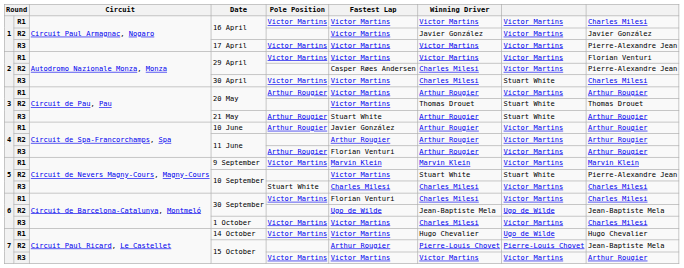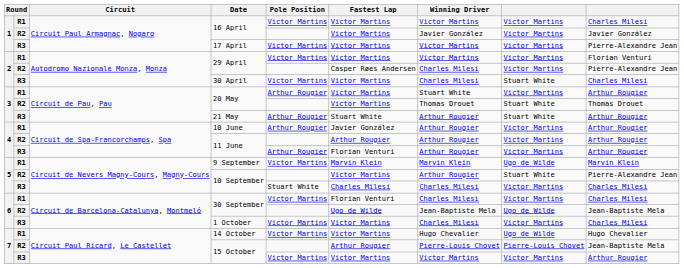 <table class="wikitable" style="font-size:85%">
 <tr>
 <th colspan=2>Round</th>
 <th>Circuit</th>
 <th>Date</th>
 <th>Pole Position</th>
 <th>Fastest Lap</th>
 <th>Winning Driver</th>
 <th></th>
 <th></th>
 </tr>
 <tr>
 <th rowspan=3>1</th>
 <th>R1</th>
 <td rowspan=3> <a href='#'>Circuit Paul Armagnac</a>, <a href='#'>Nogaro</a></td>
 <td rowspan=2>16 April</td>
 <td> <a href='#'>Victor Martins</a></td>
 <td> <a href='#'>Victor Martins</a></td>
 <td> <a href='#'>Victor Martins</a></td>
 <td> <a href='#'>Victor Martins</a></td>
 <td> <a href='#'>Charles Milesi</a></td>
 </tr>
 <tr>
 <th>R2</th>
 <td></td>
 <td> <a href='#'>Victor Martins</a></td>
 <td> Javier González</td>
 <td> <a href='#'>Victor Martins</a></td>
 <td> Javier González</td>
 </tr>
 <tr>
 <th>R3</th>
 <td>17 April</td>
 <td> <a href='#'>Victor Martins</a></td>
 <td> <a href='#'>Victor Martins</a></td>
 <td> <a href='#'>Victor Martins</a></td>
 <td> <a href='#'>Victor Martins</a></td>
 <td> Pierre-Alexandre Jean</td>
 </tr>
 <tr>
 <th rowspan=3>2</th>
 <th>R1</th>
 <td rowspan=3> <a href='#'>Autodromo Nazionale Monza</a>, <a href='#'>Monza</a></td>
 <td rowspan=2>29 April</td>
 <td> <a href='#'>Victor Martins</a></td>
 <td> <a href='#'>Victor Martins</a></td>
 <td> <a href='#'>Victor Martins</a></td>
 <td> <a href='#'>Victor Martins</a></td>
 <td> Florian Venturi</td>
 </tr>
 <tr>
 <th>R2</th>
 <td></td>
 <td nowrap> Casper Røes Andersen</td>
 <td> <a href='#'>Charles Milesi</a></td>
 <td> <a href='#'>Victor Martins</a></td>
 <td> Pierre-Alexandre Jean</td>
 </tr>
 <tr>
 <th>R3</th>
 <td>30 April</td>
 <td> <a href='#'>Victor Martins</a></td>
 <td> <a href='#'>Victor Martins</a></td>
 <td> <a href='#'>Charles Milesi</a></td>
 <td> Stuart White</td>
 <td> <a href='#'>Charles Milesi</a></td>
 </tr>
 <tr>
 <th rowspan=3>3</th>
 <th>R1</th>
 <td rowspan=3> <a href='#'>Circuit de Pau</a>, <a href='#'>Pau</a></td>
 <td rowspan=2>20 May</td>
 <td> <a href='#'>Arthur Rougier</a></td>
 <td> <a href='#'>Victor Martins</a></td>
-<td> <a href='#'>Arthur Rougier</a></td>
+<td> Stuart White</td>
 <td> <a href='#'>Victor Martins</a></td>
 <td> <a href='#'>Arthur Rougier</a></td>
 </tr>
 <tr>
 <th>R2</th>
 <td></td>
 <td> <a href='#'>Victor Martins</a></td>
 <td> Thomas Drouet</td>
 <td> Stuart White</td>
 <td> Thomas Drouet</td>
 </tr>
 <tr>
 <th>R3</th>
 <td>21 May</td>
 <td> <a href='#'>Arthur Rougier</a></td>
 <td> Stuart White</td>
 <td> <a href='#'>Arthur Rougier</a></td>
 <td> Stuart White</td>
 <td> <a href='#'>Arthur Rougier</a></td>
 </tr>
 <tr>
 <th rowspan=3>4</th>
 <th>R1</th>
 <td rowspan=3> <a href='#'>Circuit de Spa-Francorchamps</a>, <a href='#'>Spa</a></td>
 <td>10 June</td>
 <td> <a href='#'>Arthur Rougier</a></td>
 <td> Javier González</td>
 <td> <a href='#'>Arthur Rougier</a></td>
 <td> <a href='#'>Victor Martins</a></td>
 <td> <a href='#'>Arthur Rougier</a></td>
 </tr>
 <tr>
 <th>R2</th>
 <td rowspan=2>11 June</td>
 <td></td>
 <td> <a href='#'>Arthur Rougier</a></td>
 <td> <a href='#'>Arthur Rougier</a></td>
 <td> <a href='#'>Victor Martins</a></td>
 <td> <a href='#'>Arthur Rougier</a></td>
 </tr>
 <tr>
 <th>R3</th>
 <td> <a href='#'>Arthur Rougier</a></td>
 <td> Florian Venturi</td>
 <td> <a href='#'>Arthur Rougier</a></td>
 <td> <a href='#'>Victor Martins</a></td>
 <td> <a href='#'>Arthur Rougier</a></td>
 </tr>
 <tr>
 <th rowspan=3>5</th>
 <th>R1</th>
 <td rowspan=3 nowrap> <a href='#'>Circuit de Nevers Magny-Cours</a>, <a href='#'>Magny-Cours</a></td>
 <td>9 September</td>
 <td> <a href='#'>Victor Martins</a></td>
 <td> <a href='#'>Marvin Klein</a></td>
 <td> <a href='#'>Marvin Klein</a></td>
-<td> <a href='#'>Victor Martins</a></td>
+<td> <a href='#'>Ugo de Wilde</a></td>
 <td> <a href='#'>Marvin Klein</a></td>
 </tr>
 <tr>
 <th>R2</th>
 <td rowspan=2>10 September</td>
 <td></td>
 <td> <a href='#'>Victor Martins</a></td>
-<td> Stuart White</td>
+<td> <a href='#'>Arthur Rougier</a></td>
 <td> Stuart White</td>
 <td nowrap> Pierre-Alexandre Jean</td>
 </tr>
 <tr>
 <th>R3</th>
 <td> Stuart White</td>
 <td> <a href='#'>Charles Milesi</a></td>
 <td> <a href='#'>Charles Milesi</a></td>
 <td> <a href='#'>Victor Martins</a></td>
 <td> <a href='#'>Charles Milesi</a></td>
 </tr>
 <tr>
 <th rowspan=3>6</th>
 <th>R1</th>
 <td rowspan=3 nowrap> <a href='#'>Circuit de Barcelona-Catalunya</a>, <a href='#'>Montmeló</a></td>
 <td rowspan=2 nowrap>30 September</td>
 <td> <a href='#'>Victor Martins</a></td>
 <td> Florian Venturi</td>
 <td> <a href='#'>Charles Milesi</a></td>
 <td> <a href='#'>Victor Martins</a></td>
 <td> <a href='#'>Charles Milesi</a></td>
 </tr>
 <tr>
 <th>R2</th>
 <td></td>
 <td> <a href='#'>Ugo de Wilde</a></td>
 <td> Jean-Baptiste Mela</td>
 <td> <a href='#'>Ugo de Wilde</a></td>
 <td> Jean-Baptiste Mela</td>
 </tr>
 <tr>
 <th>R3</th>
 <td>1 October</td>
 <td> <a href='#'>Victor Martins</a></td>
 <td> <a href='#'>Victor Martins</a></td>
 <td> <a href='#'>Charles Milesi</a></td>
 <td> <a href='#'>Victor Martins</a></td>
 <td> <a href='#'>Charles Milesi</a></td>
 </tr>
 <tr>
 <th rowspan=3>7</th>
 <th>R1</th>
 <td rowspan=3> <a href='#'>Circuit Paul Ricard</a>, <a href='#'>Le Castellet</a></td>
 <td>14 October</td>
 <td> <a href='#'>Victor Martins</a></td>
 <td> <a href='#'>Victor Martins</a></td>
 <td> Hugo Chevalier</td>
 <td> <a href='#'>Ugo de Wilde</a></td>
 <td> Hugo Chevalier</td>
 </tr>
 <tr>
 <th>R2</th>
 <td rowspan=2>15 October</td>
 <td></td>
 <td> <a href='#'>Arthur Rougier</a></td>
 <td nowrap> <a href='#'>Pierre-Louis Chovet</a></td>
 <td nowrap> <a href='#'>Pierre-Louis Chovet</a></td>
 <td> Jean-Baptiste Mela</td>
 </tr>
 <tr>
 <th>R3</th>
 <td nowrap> <a href='#'>Victor Martins</a></td>
 <td> <a href='#'>Victor Martins</a></td>
 <td> <a href='#'>Victor Martins</a></td>
 <td> <a href='#'>Victor Martins</a></td>
 <td> <a href='#'>Arthur Rougier</a></td>
 </tr>
 </table>
